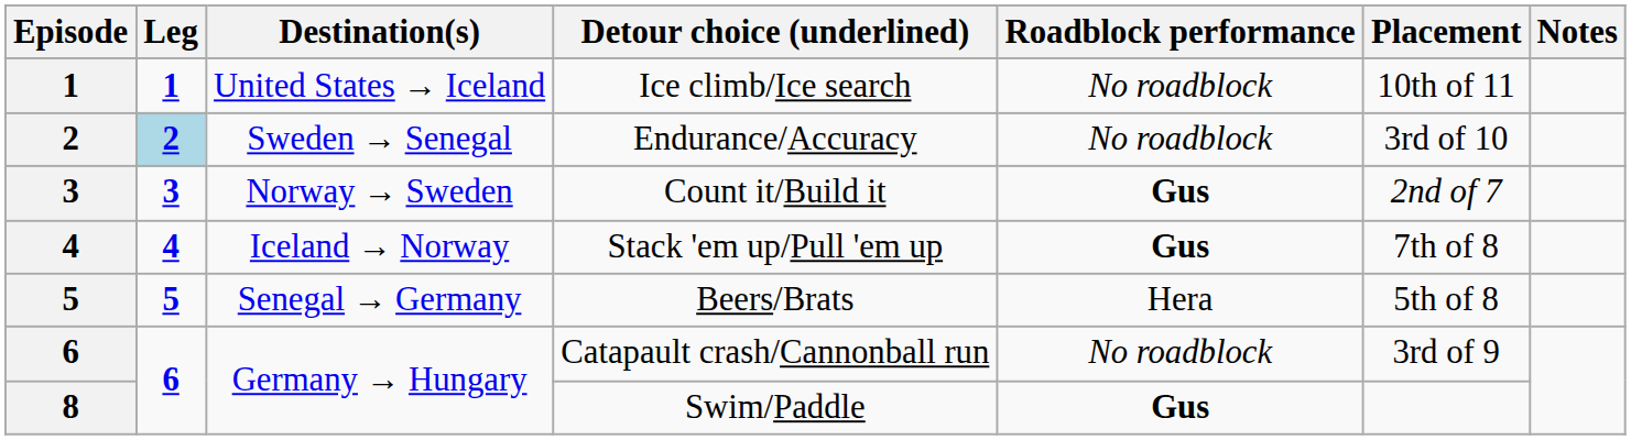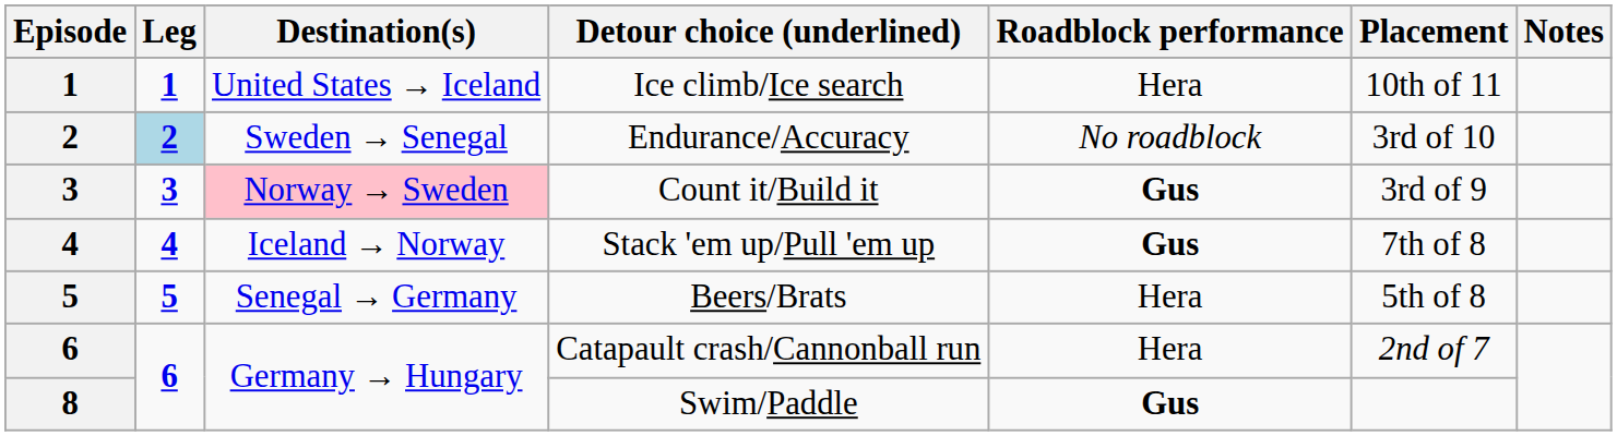 <table class="wikitable unsortable" style="text-align:center;">
 <tr>
 <th scope="col" class="unsortable">Episode</th>
 <th scope="col">Leg</th>
 <th scope="col">Destination(s)</th>
 <th scope="col">Detour choice (underlined)</th>
 <th scope="col">Roadblock performance</th>
 <th scope="col">Placement</th>
 <th scope="col">Notes</th>
 </tr>
 <tr>
 <th scope="row" style="text-align:center">1</th>
 <td><strong><a href='#'>1</a></strong></td>
 <td><a href='#'>United States</a> → <a href='#'>Iceland</a></td>
 <td>Ice climb/<u>Ice search</u></td>
-<td><em>No roadblock</em></td>
+<td>Hera</td>
 <td>10th of 11</td>
 <td></td>
 </tr>
 <tr>
 <th scope="row" style="text-align:center">2</th>
 <td style="background: lightblue;"><strong><a href='#'>2</a></strong></td>
 <td><a href='#'>Sweden</a> → <a href='#'>Senegal</a></td>
 <td>Endurance/<u>Accuracy</u></td>
 <td><em>No roadblock</em></td>
 <td>3rd of 10</td>
 <td></td>
 </tr>
 <tr>
 <th scope="row" style="text-align:center">3</th>
 <td><strong><a href='#'>3</a></strong></td>
-<td><a href='#'>Norway</a> → <a href='#'>Sweden</a></td>
+<td style="background: pink;"><a href='#'>Norway</a> → <a href='#'>Sweden</a></td>
 <td>Count it/<u>Build it</u></td>
 <td><strong>Gus</strong></td>
-<td><em>2nd of 7</em></td>
+<td>3rd of 9</td>
 <td></td>
 </tr>
 <tr>
 <th scope="row" style="text-align:center">4</th>
 <td><strong><a href='#'>4</a></strong></td>
 <td><a href='#'>Iceland</a> → <a href='#'>Norway</a></td>
 <td>Stack 'em up/<u>Pull 'em up</u></td>
 <td><strong>Gus</strong></td>
 <td>7th of 8</td>
 <td></td>
 </tr>
 <tr>
 <th scope="row" style="text-align:center">5</th>
 <td><strong><a href='#'>5</a></strong></td>
 <td><a href='#'>Senegal</a> → <a href='#'>Germany</a></td>
 <td><u>Beers</u>/Brats</td>
 <td>Hera</td>
 <td>5th of 8</td>
 <td></td>
 </tr>
 <tr>
 <th>6</th>
 <td rowspan="2"><strong><a href='#'>6</a></strong></td>
 <td rowspan="2"><a href='#'>Germany</a> → <a href='#'>Hungary</a></td>
 <td>Catapault crash/<u>Cannonball run</u></td>
-<td><em>No roadblock</em></td>
-<td>3rd of 9</td>
+<td>Hera</td>
+<td><em>2nd of 7</em></td>
 <td rowspan="2"></td>
 </tr>
 <tr>
 <th>8</th>
 <td>Swim/<u>Paddle</u></td>
 <td><strong>Gus</strong></td>
 <td></td>
 </tr>
 </table>
